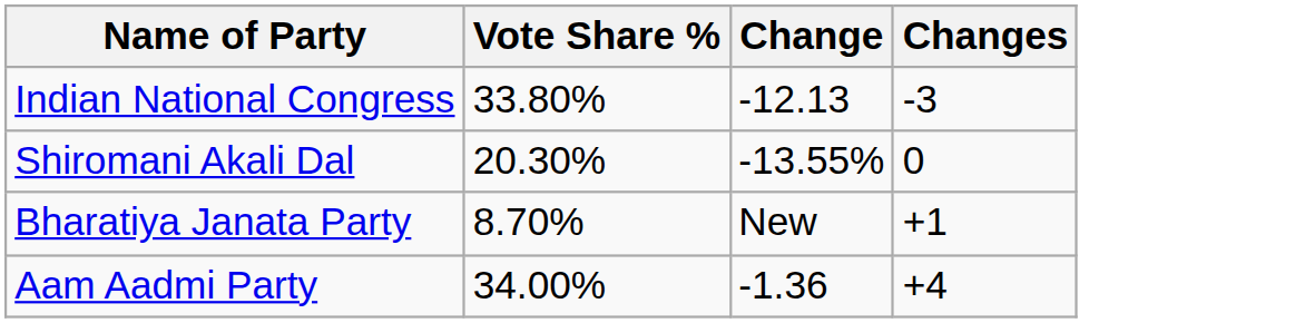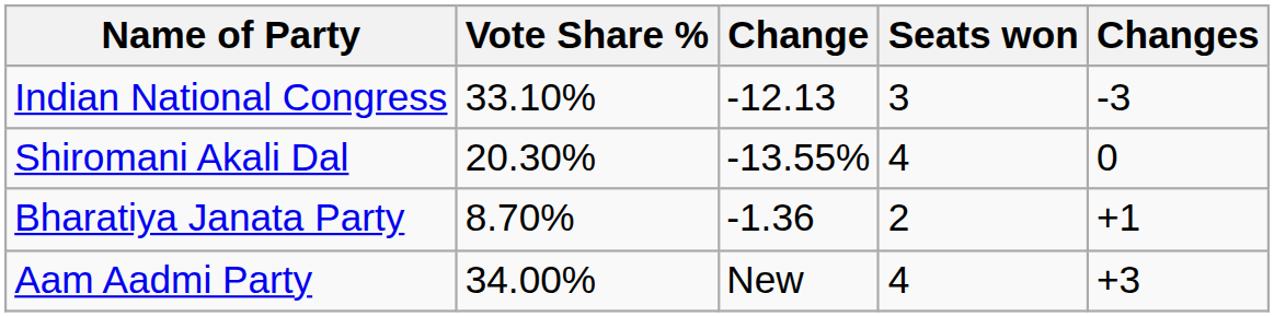 <table class="wikitable sortable">
 <tr>
 <th>Name of Party</th>
 <th>Vote Share %</th>
 <th>Change</th>
+<th>Seats won</th>
 <th>Changes</th>
 </tr>
 <tr>
 <td><a href='#'>Indian National Congress</a></td>
-<td>33.80%</td>
+<td>33.10%</td>
 <td>-12.13</td>
+<td>3</td>
 <td>-3</td>
 </tr>
 <tr>
 <td><a href='#'>Shiromani Akali Dal</a></td>
 <td>20.30%</td>
 <td>-13.55%</td>
+<td>4</td>
 <td>0</td>
 </tr>
 <tr>
 <td><a href='#'>Bharatiya Janata Party</a></td>
 <td>8.70%</td>
-<td>New</td>
+<td>-1.36</td>
+<td>2</td>
 <td>+1</td>
 </tr>
 <tr>
 <td><a href='#'>Aam Aadmi Party</a></td>
 <td>34.00%</td>
-<td>-1.36</td>
-<td>+4</td>
+<td>New</td>
+<td>4</td>
+<td>+3</td>
 </tr>
 </table>
